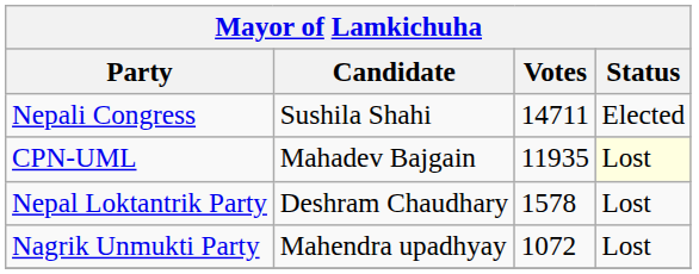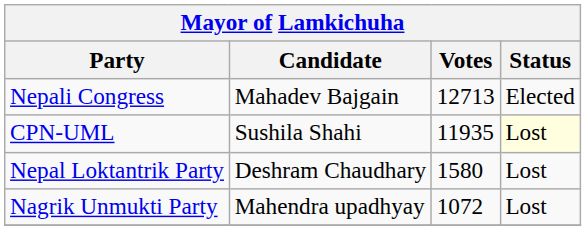 <table class="wikitable">
 <tr>
 <th colspan="4"><a href='#'>Mayor of</a> <a href='#'>Lamkichuha</a></th>
 </tr>
 <tr>
 <th>Party</th>
 <th>Candidate</th>
 <th>Votes</th>
 <th>Status</th>
 </tr>
 <tr>
 <td><a href='#'>Nepali Congress</a></td>
-<td>Sushila Shahi</td>
-<td>14711</td>
+<td>Mahadev Bajgain</td>
+<td>12713</td>
 <td>Elected</td>
 </tr>
 <tr>
 <td><a href='#'>CPN-UML</a></td>
-<td>Mahadev Bajgain</td>
+<td>Sushila Shahi</td>
 <td>11935</td>
 <td style="background: lightyellow;">Lost</td>
 </tr>
 <tr>
 <td><a href='#'>Nepal Loktantrik Party</a></td>
 <td>Deshram Chaudhary</td>
-<td>1578</td>
+<td>1580</td>
 <td>Lost</td>
 </tr>
 <tr>
 <td><a href='#'>Nagrik Unmukti Party</a></td>
 <td>Mahendra upadhyay</td>
 <td>1072</td>
 <td>Lost</td>
 </tr>
 <tr>
 </tr>
 </table>
